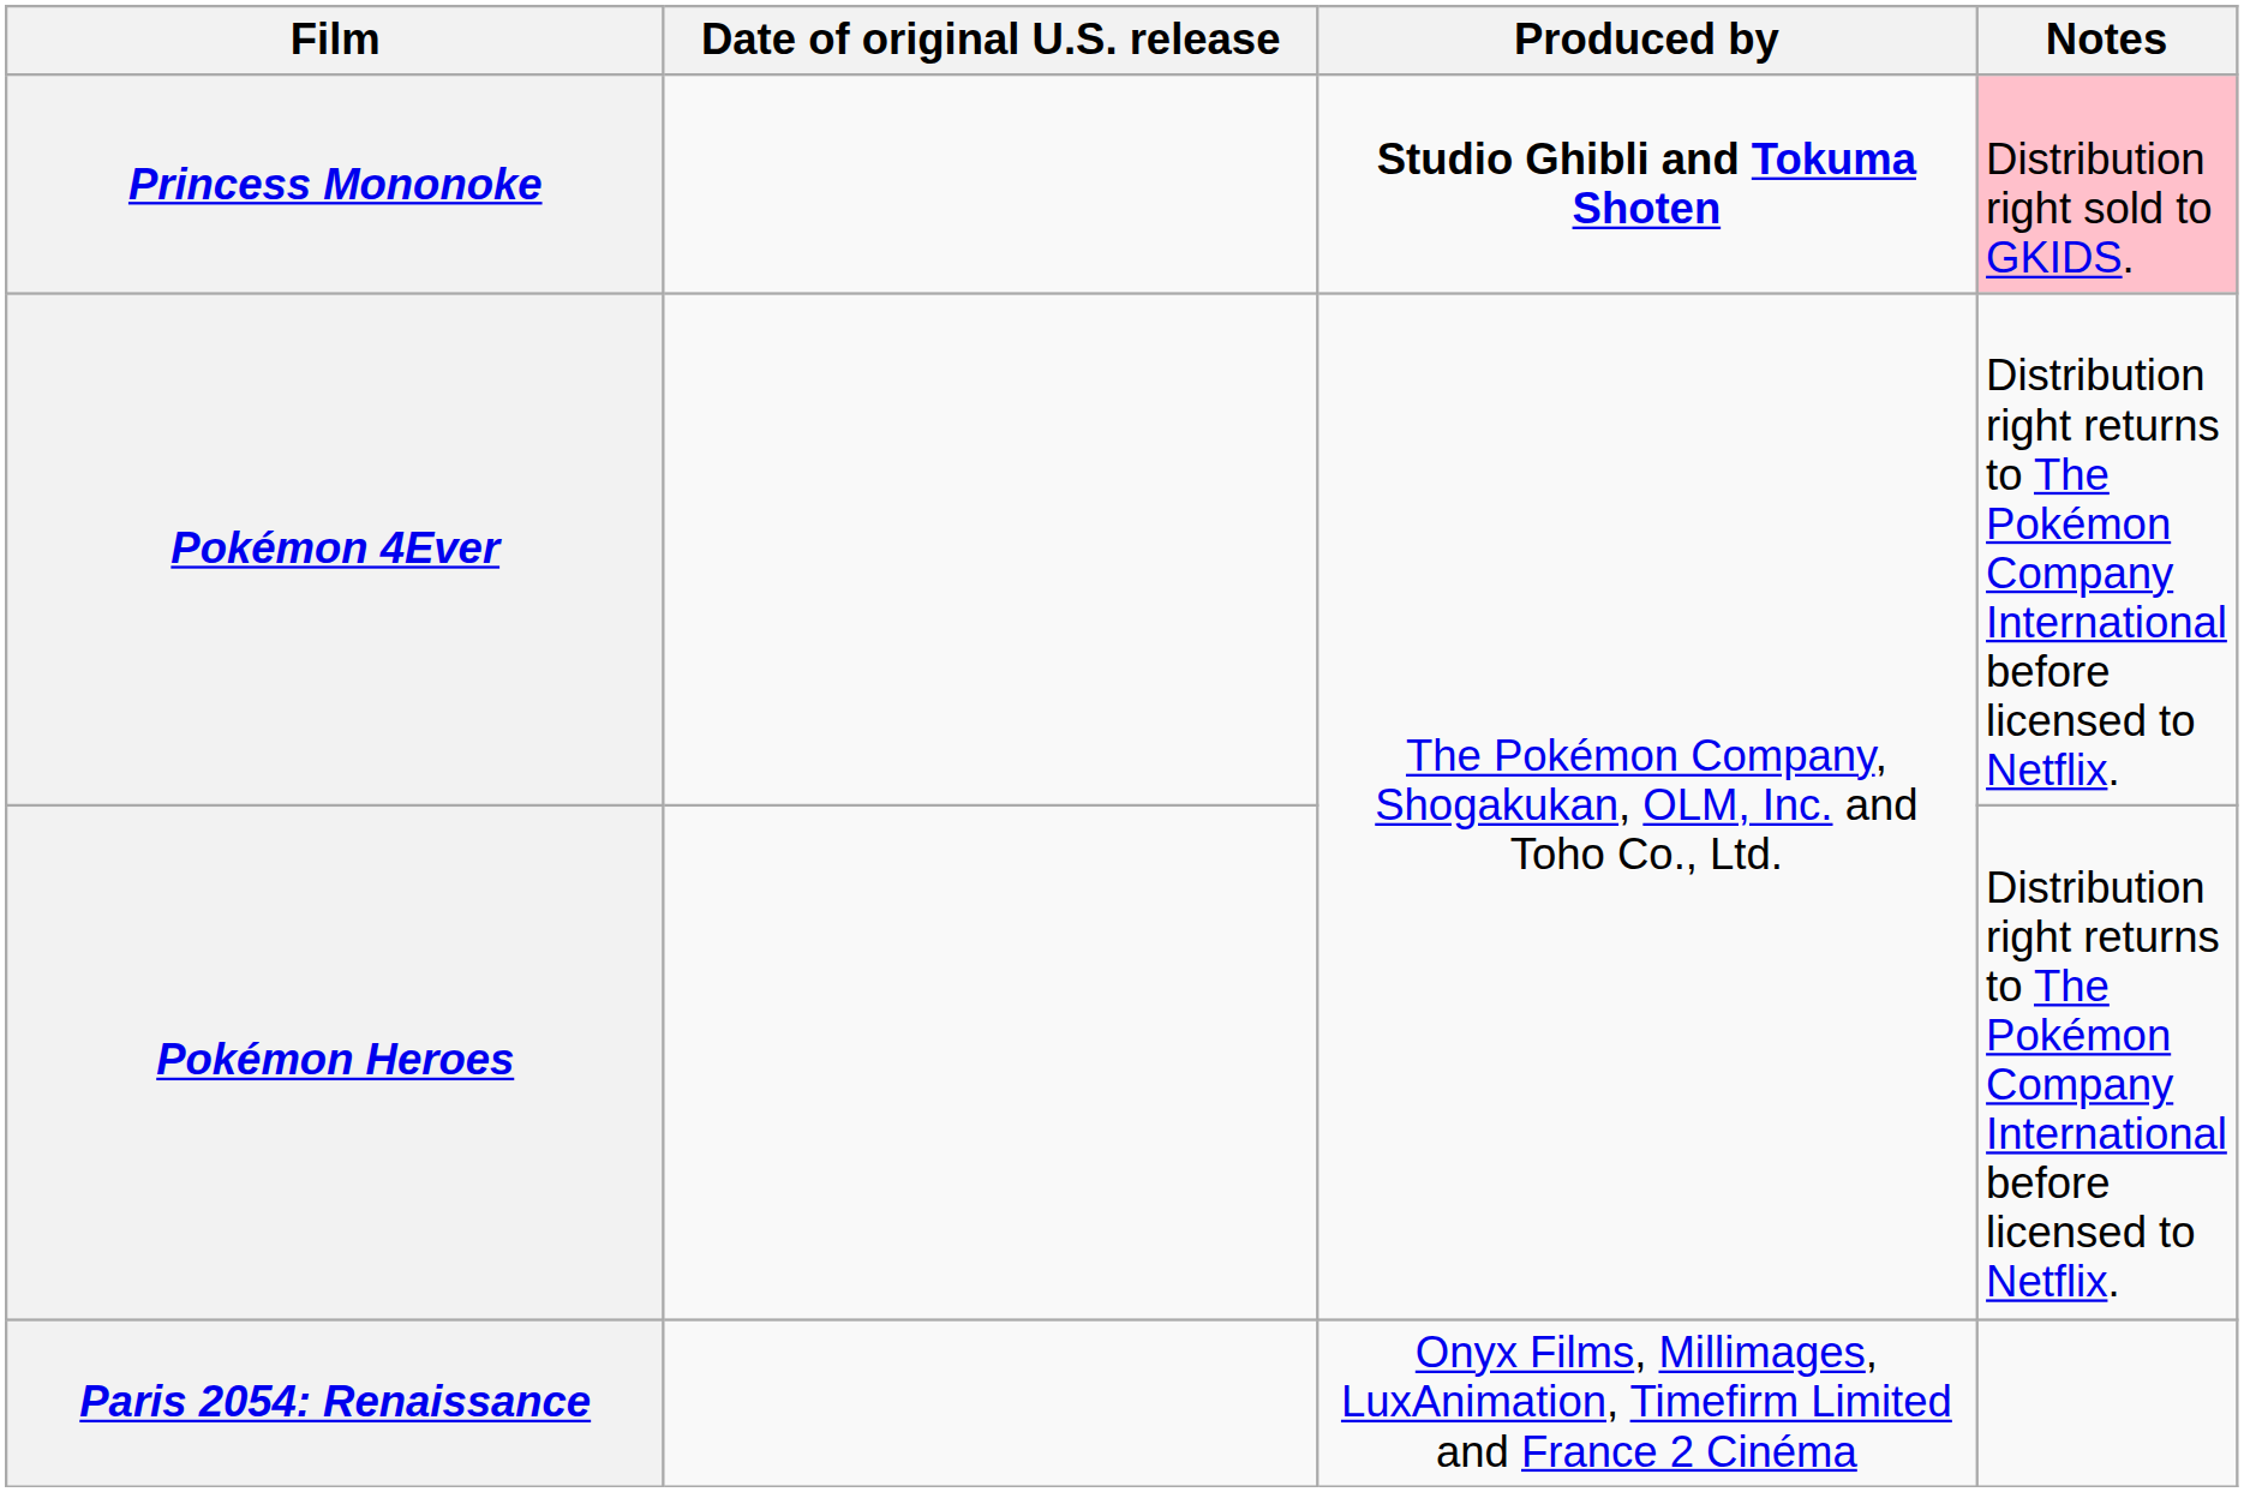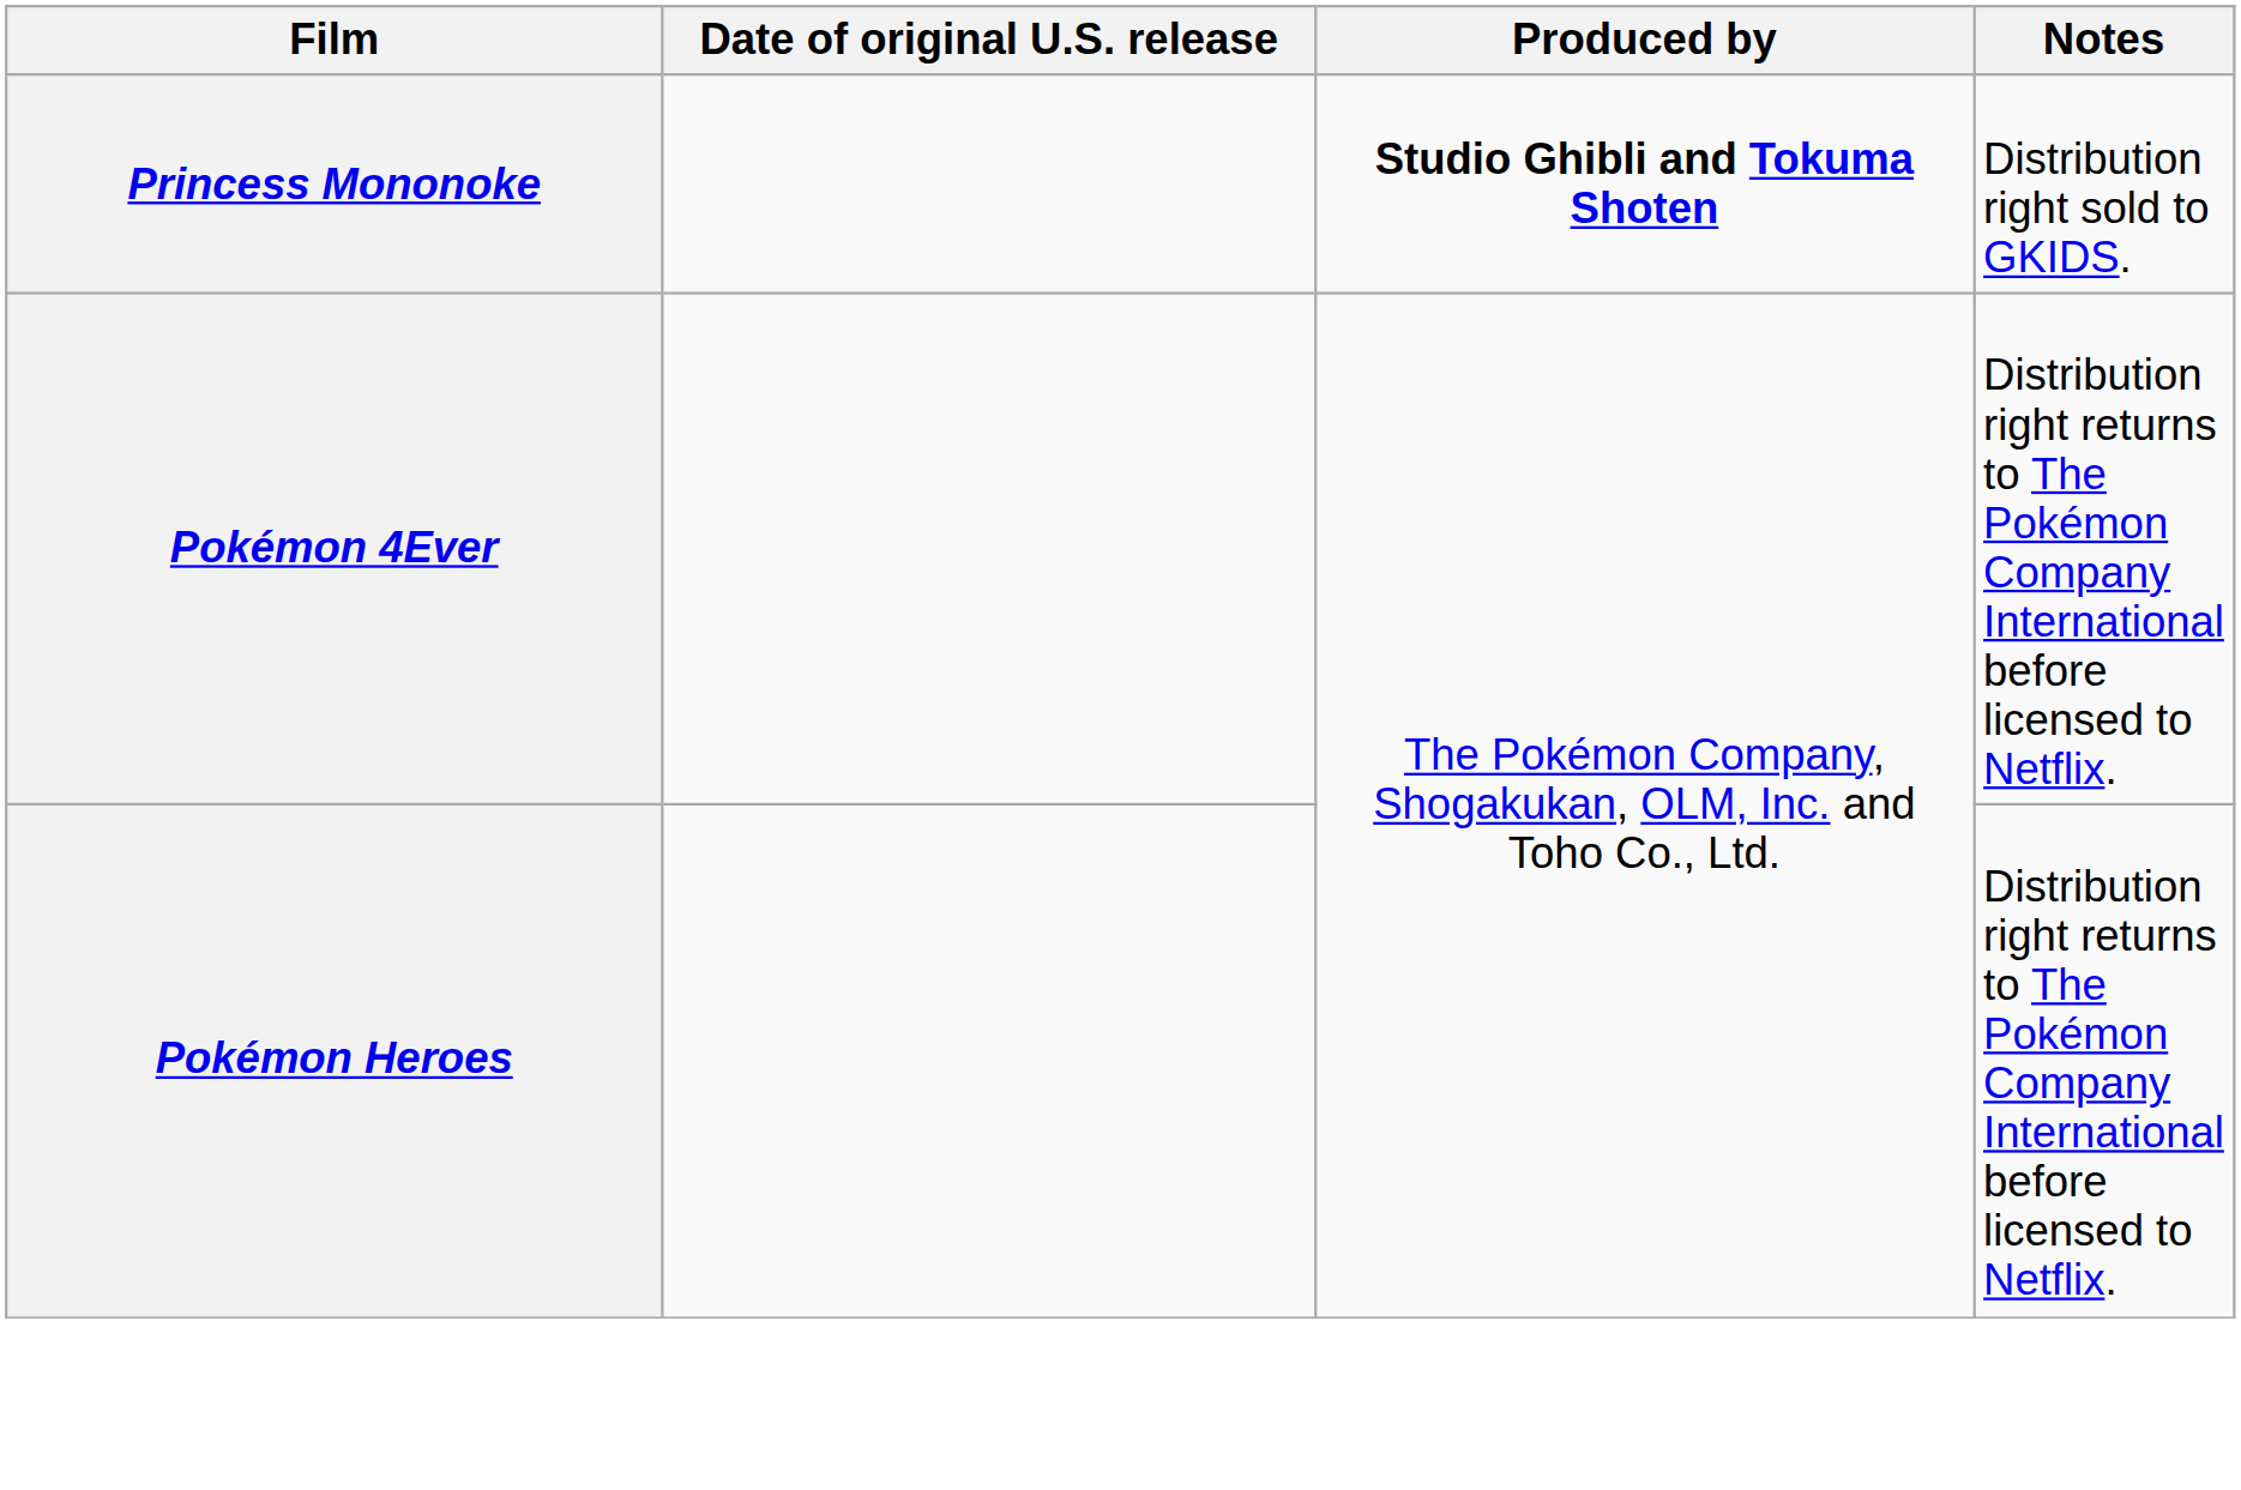 <table class="wikitable sortable plainrowheaders" style="width:51em">
 <tr>
 <th style="width:15em">Film</th>
 <th style="width:15em">Date of original U.S. release</th>
 <th style="width:15em">Produced by</th>
 <th style="width:3em">Notes</th>
 </tr>
 <tr>
 <th scope="row"><em><a href='#'>Princess Mononoke</a></em></th>
 <td></td>
 <td style="text-align:center;"><strong>Studio Ghibli and <a href='#'>Tokuma Shoten</a></strong></td>
-<td style="background: pink;"><br>Distribution right sold to <a href='#'>GKIDS</a>.</td>
+<td><br>Distribution right sold to <a href='#'>GKIDS</a>.</td>
 </tr>
 <tr>
 <th scope="row"><em><a href='#'>Pokémon 4Ever</a></em></th>
 <td></td>
 <td rowspan="2" style="text-align:center;"><a href='#'>The Pokémon Company</a>, <a href='#'>Shogakukan</a>, <a href='#'>OLM, Inc.</a> and Toho Co., Ltd.</td>
 <td><br>Distribution right returns to <a href='#'>The Pokémon Company International</a> before licensed to <a href='#'>Netflix</a>.</td>
 </tr>
 <tr>
 <th scope="row"><em><a href='#'>Pokémon Heroes</a></em></th>
 <td></td>
 <td><br>Distribution right returns to <a href='#'>The Pokémon Company International</a> before licensed to <a href='#'>Netflix</a>.</td>
 </tr>
-<tr>
-<th scope="row"><em><a href='#'>Paris 2054: Renaissance</a></em></th>
-<td></td>
-<td style="text-align:center;"><a href='#'>Onyx Films</a>, <a href='#'>Millimages</a>, <a href='#'>LuxAnimation</a>, <a href='#'>Timefirm Limited</a> and <a href='#'>France 2 Cinéma</a></td>
-<td></td>
-</tr>
 </table>
